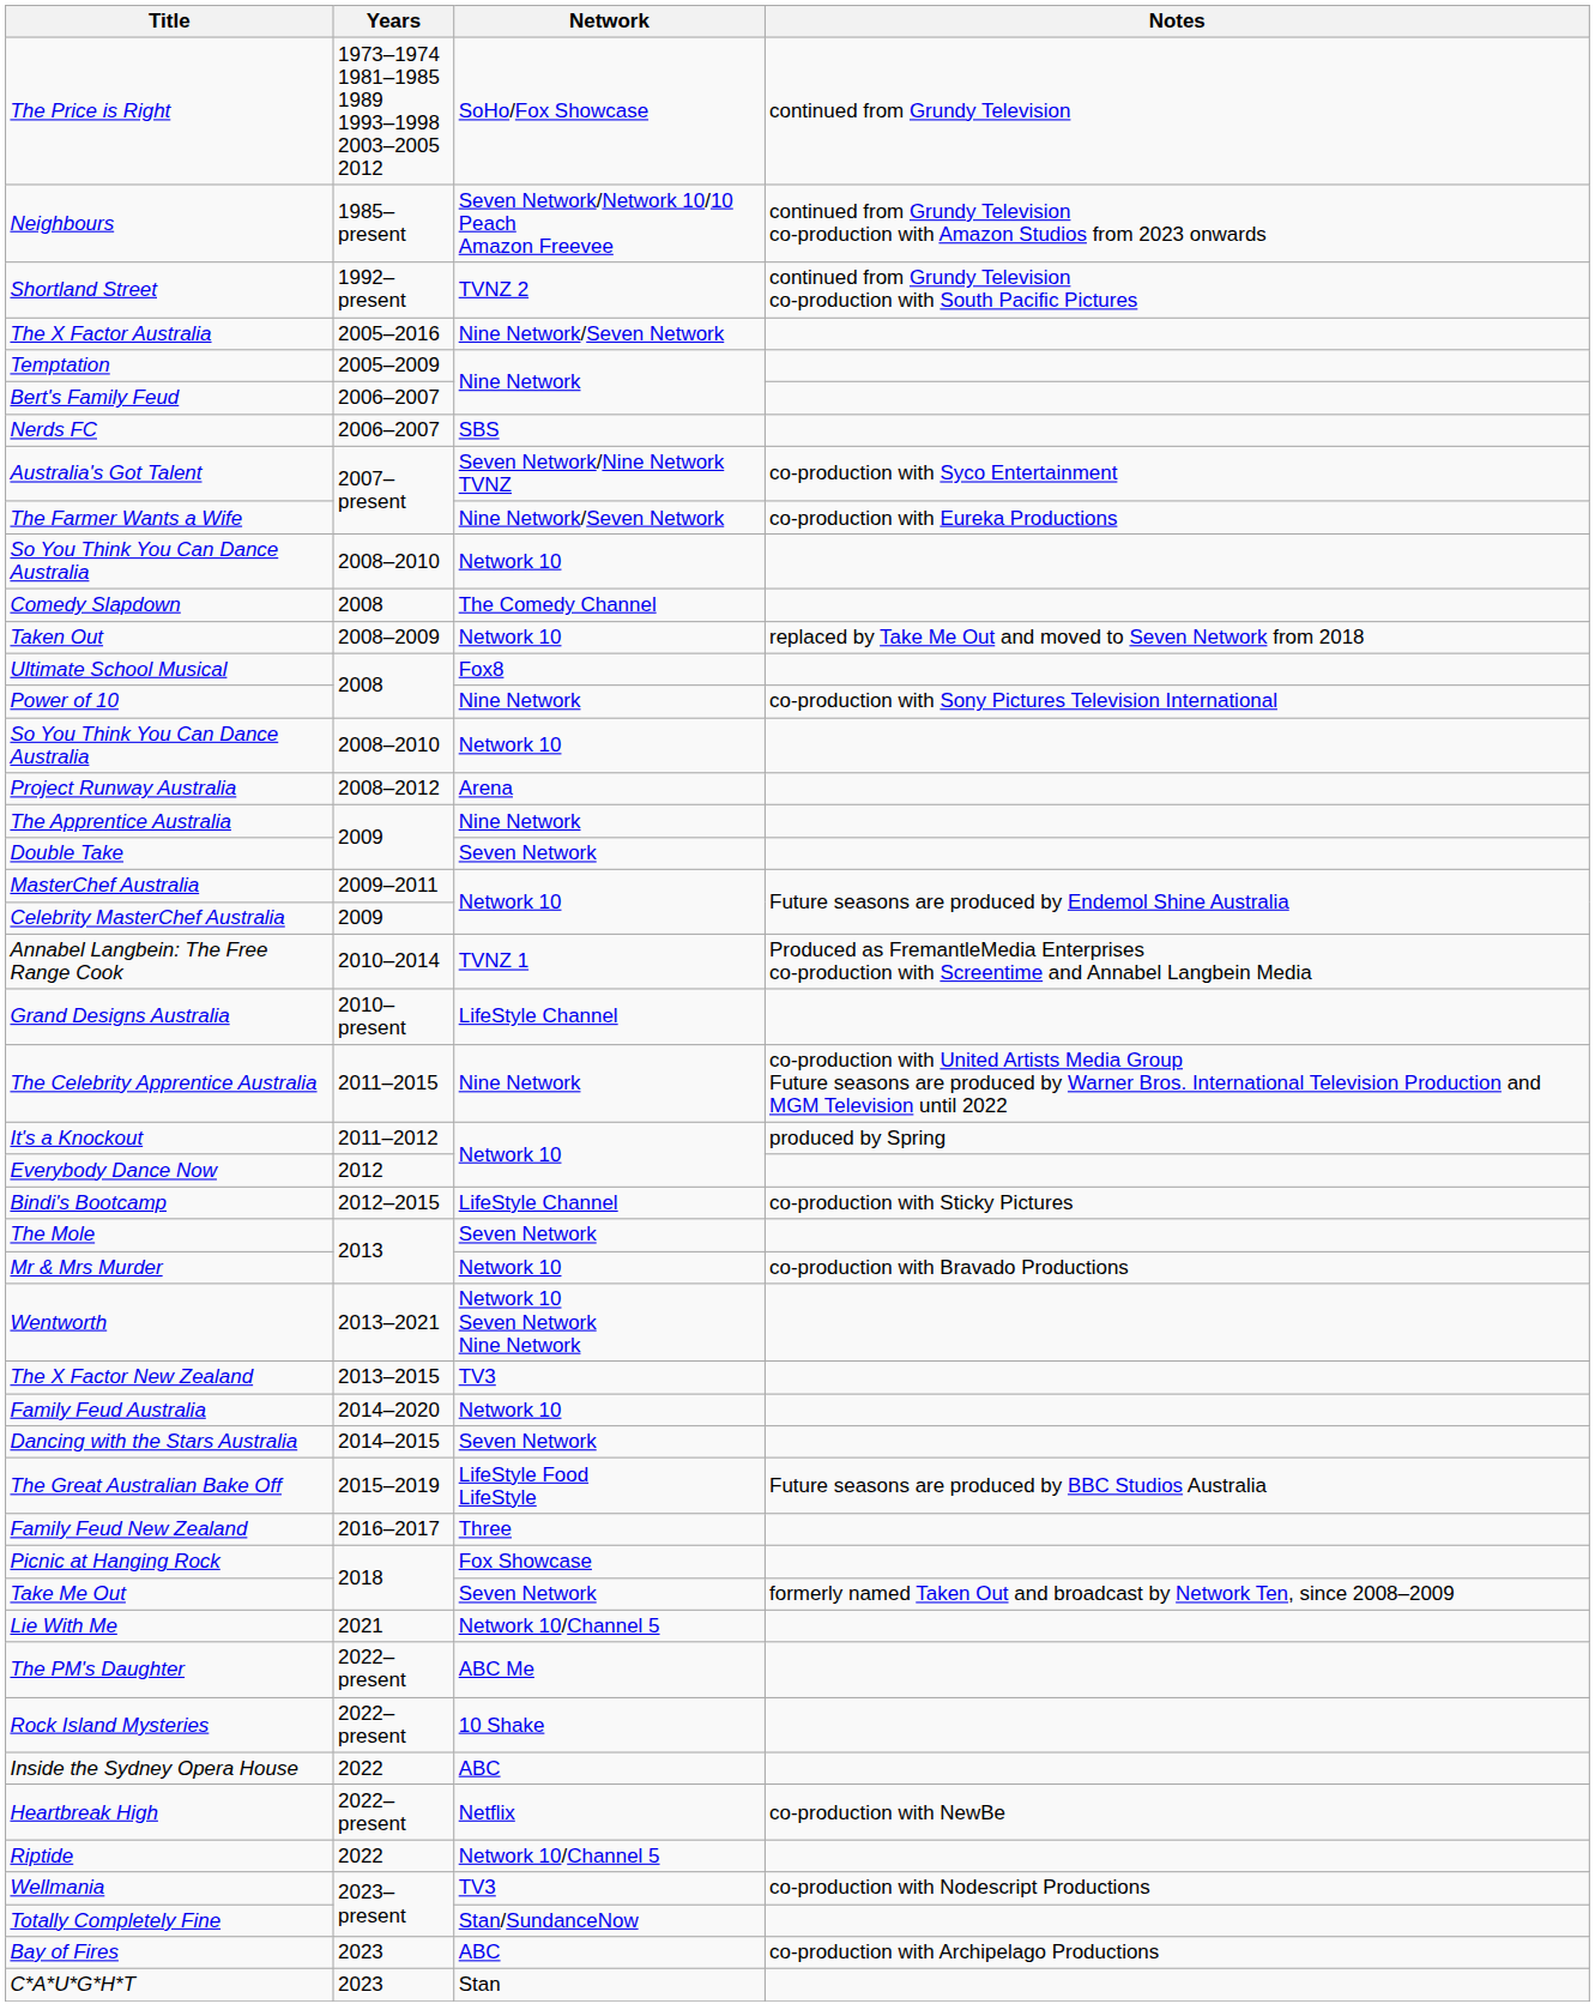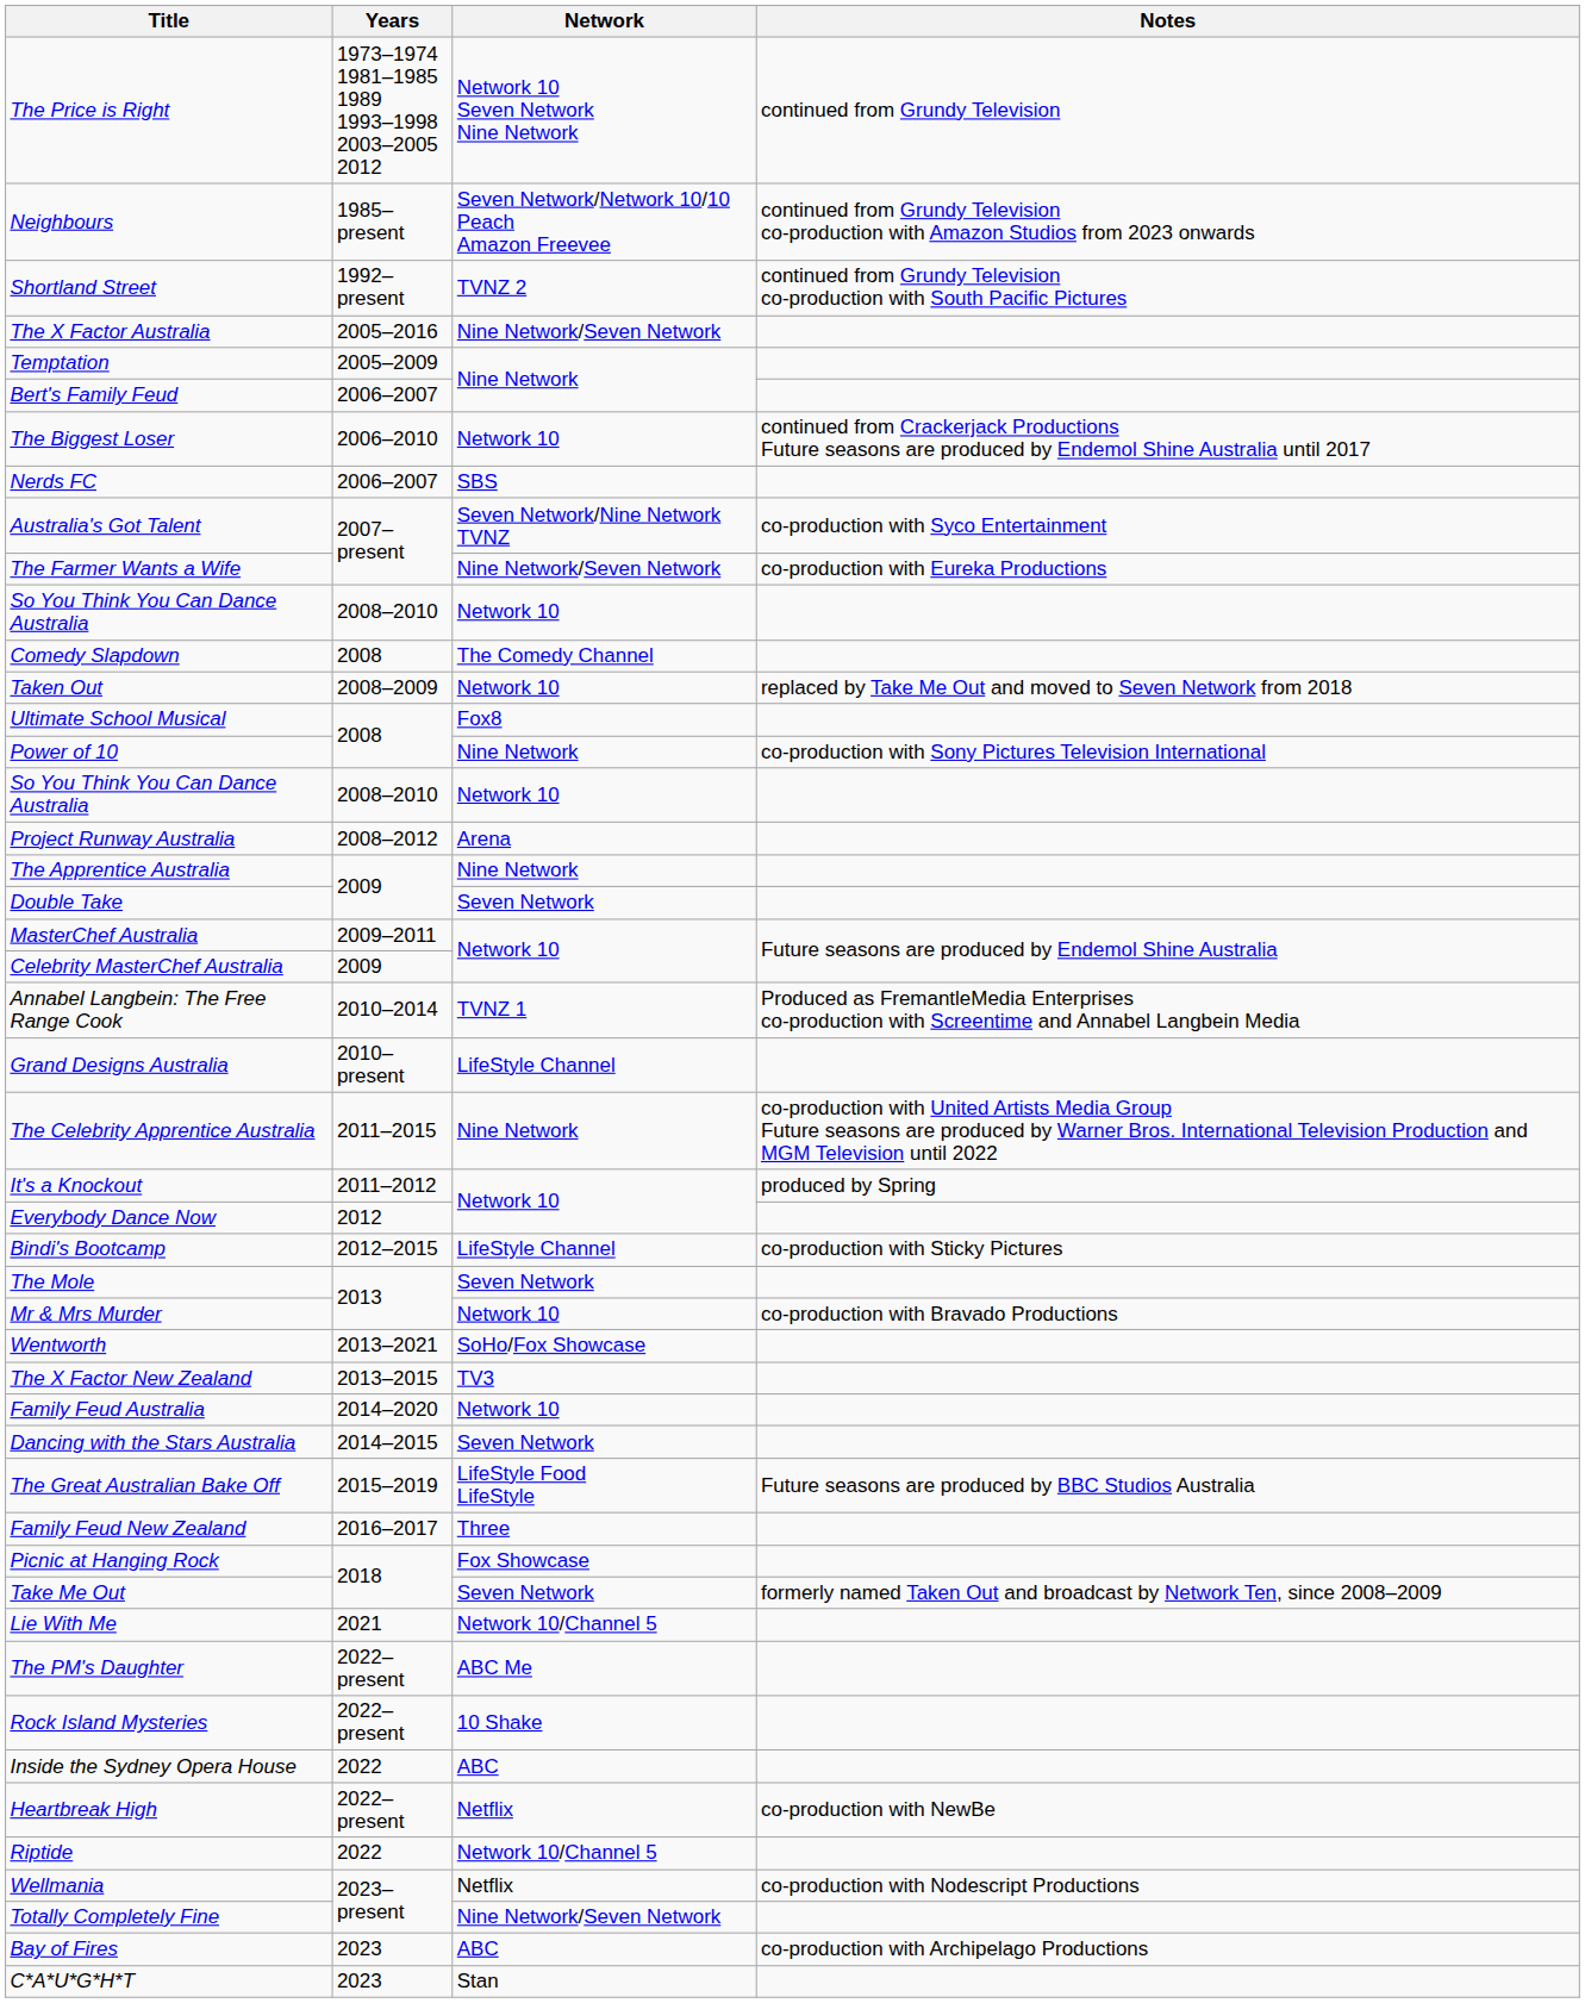 <table class="wikitable sortable">
 <tr>
 <th>Title</th>
 <th>Years</th>
 <th>Network</th>
 <th>Notes</th>
 </tr>
 <tr>
 <td><em><a href='#'>The Price is Right</a></em></td>
 <td>1973–1974<br>1981–1985<br>1989<br>1993–1998<br>2003–2005<br>2012</td>
-<td><a href='#'>SoHo</a>/<a href='#'>Fox Showcase</a></td>
+<td><a href='#'>Network 10</a><br><a href='#'>Seven Network</a><br><a href='#'>Nine Network</a></td>
 <td>continued from <a href='#'>Grundy Television</a></td>
 </tr>
 <tr>
 <td><em><a href='#'>Neighbours</a></em></td>
 <td>1985–present</td>
 <td><a href='#'>Seven Network</a>/<a href='#'>Network 10</a>/<a href='#'>10 Peach</a><br><a href='#'>Amazon Freevee</a></td>
 <td>continued from <a href='#'>Grundy Television</a><br>co-production with <a href='#'>Amazon Studios</a> from 2023 onwards</td>
 </tr>
 <tr>
 <td><em><a href='#'>Shortland Street</a></em></td>
 <td>1992–present</td>
 <td><a href='#'>TVNZ 2</a></td>
 <td>continued from <a href='#'>Grundy Television</a><br>co-production with <a href='#'>South Pacific Pictures</a></td>
 </tr>
 <tr>
 <td><em><a href='#'>The X Factor Australia</a></em></td>
 <td>2005–2016</td>
 <td><a href='#'>Nine Network</a>/<a href='#'>Seven Network</a></td>
 <td></td>
 </tr>
 <tr>
 <td><em><a href='#'>Temptation</a></em></td>
 <td>2005–2009</td>
 <td rowspan="2"><a href='#'>Nine Network</a></td>
 <td></td>
 </tr>
 <tr>
 <td><em><a href='#'>Bert's Family Feud</a></em></td>
 <td>2006–2007</td>
 <td></td>
+</tr>
+<tr>
+<td><em><a href='#'>The Biggest Loser</a></em></td>
+<td>2006–2010</td>
+<td><a href='#'>Network 10</a></td>
+<td>continued from <a href='#'>Crackerjack Productions</a><br>Future seasons are produced by <a href='#'>Endemol Shine Australia</a> until 2017</td>
 </tr>
 <tr>
 <td><em><a href='#'>Nerds FC</a></em></td>
 <td>2006–2007</td>
 <td><a href='#'>SBS</a></td>
 <td></td>
 </tr>
 <tr>
 <td><em><a href='#'>Australia's Got Talent</a></em></td>
 <td rowspan="2">2007–present</td>
 <td><a href='#'>Seven Network</a>/<a href='#'>Nine Network</a><br><a href='#'>TVNZ</a></td>
 <td>co-production with <a href='#'>Syco Entertainment</a></td>
 </tr>
 <tr>
 <td><em><a href='#'>The Farmer Wants a Wife</a></em></td>
 <td><a href='#'>Nine Network</a>/<a href='#'>Seven Network</a></td>
 <td>co-production with <a href='#'>Eureka Productions</a></td>
 </tr>
 <tr>
 <td><em><a href='#'>So You Think You Can Dance Australia</a></em></td>
 <td>2008–2010</td>
 <td><a href='#'>Network 10</a></td>
 <td></td>
 </tr>
 <tr>
 <td><em><a href='#'>Comedy Slapdown</a></em></td>
 <td>2008</td>
 <td><a href='#'>The Comedy Channel</a></td>
 <td></td>
 </tr>
 <tr>
 <td><em><a href='#'>Taken Out</a></em></td>
 <td>2008–2009</td>
 <td><a href='#'>Network 10</a></td>
 <td>replaced by <a href='#'>Take Me Out</a> and moved to <a href='#'>Seven Network</a> from 2018</td>
 </tr>
 <tr>
 <td><em><a href='#'>Ultimate School Musical</a></em></td>
 <td rowspan="2">2008</td>
 <td><a href='#'>Fox8</a></td>
 <td></td>
 </tr>
 <tr>
 <td><em><a href='#'>Power of 10</a></em></td>
 <td><a href='#'>Nine Network</a></td>
 <td>co-production with <a href='#'>Sony Pictures Television International</a></td>
 </tr>
 <tr>
 <td><em><a href='#'>So You Think You Can Dance Australia</a></em></td>
 <td>2008–2010</td>
 <td><a href='#'>Network 10</a></td>
 <td></td>
 </tr>
 <tr>
 <td><em><a href='#'>Project Runway Australia</a></em></td>
 <td>2008–2012</td>
 <td><a href='#'>Arena</a></td>
 <td></td>
 </tr>
 <tr>
 <td><em><a href='#'>The Apprentice Australia</a></em></td>
 <td rowspan="2">2009</td>
 <td><a href='#'>Nine Network</a></td>
 <td></td>
 </tr>
 <tr>
 <td><em><a href='#'>Double Take</a></em></td>
 <td><a href='#'>Seven Network</a></td>
 <td></td>
 </tr>
 <tr>
 <td><em><a href='#'>MasterChef Australia</a></em></td>
 <td>2009–2011</td>
 <td rowspan="2"><a href='#'>Network 10</a></td>
 <td rowspan="2">Future seasons are produced by <a href='#'>Endemol Shine Australia</a></td>
 </tr>
 <tr>
 <td><em><a href='#'>Celebrity MasterChef Australia</a></em></td>
 <td>2009</td>
 </tr>
 <tr>
 <td><em>Annabel Langbein: The Free Range Cook</em></td>
 <td>2010–2014</td>
 <td><a href='#'>TVNZ 1</a></td>
 <td>Produced as FremantleMedia Enterprises<br>co-production with <a href='#'>Screentime</a> and Annabel Langbein Media</td>
 </tr>
 <tr>
 <td><em><a href='#'>Grand Designs Australia</a></em></td>
 <td>2010–present</td>
 <td><a href='#'>LifeStyle Channel</a></td>
 <td></td>
 </tr>
 <tr>
 <td><em><a href='#'>The Celebrity Apprentice Australia</a></em></td>
 <td>2011–2015</td>
 <td><a href='#'>Nine Network</a></td>
 <td>co-production with <a href='#'>United Artists Media Group</a><br>Future seasons are produced by <a href='#'>Warner Bros. International Television Production</a> and <a href='#'>MGM Television</a> until 2022</td>
 </tr>
 <tr>
 <td><em><a href='#'>It's a Knockout</a></em></td>
 <td>2011–2012</td>
 <td rowspan="2"><a href='#'>Network 10</a></td>
 <td>produced by Spring</td>
 </tr>
 <tr>
 <td><em><a href='#'>Everybody Dance Now</a></em></td>
 <td>2012</td>
 <td></td>
 </tr>
 <tr>
 <td><em><a href='#'>Bindi's Bootcamp</a></em></td>
 <td>2012–2015</td>
 <td><a href='#'>LifeStyle Channel</a></td>
 <td>co-production with Sticky Pictures</td>
 </tr>
 <tr>
 <td><em><a href='#'>The Mole</a></em></td>
 <td rowspan="2">2013</td>
 <td><a href='#'>Seven Network</a></td>
 <td></td>
 </tr>
 <tr>
 <td><em><a href='#'>Mr & Mrs Murder</a></em></td>
 <td><a href='#'>Network 10</a></td>
 <td>co-production with Bravado Productions</td>
 </tr>
 <tr>
 <td><em><a href='#'>Wentworth</a></em></td>
 <td>2013–2021</td>
-<td><a href='#'>Network 10</a><br><a href='#'>Seven Network</a><br><a href='#'>Nine Network</a></td>
+<td><a href='#'>SoHo</a>/<a href='#'>Fox Showcase</a></td>
 <td></td>
 </tr>
 <tr>
 <td><em><a href='#'>The X Factor New Zealand</a></em></td>
 <td>2013–2015</td>
 <td><a href='#'>TV3</a></td>
 <td></td>
 </tr>
 <tr>
 <td><em><a href='#'>Family Feud Australia</a></em></td>
 <td>2014–2020</td>
 <td><a href='#'>Network 10</a></td>
 <td></td>
 </tr>
 <tr>
 <td><em><a href='#'>Dancing with the Stars Australia</a></em></td>
 <td>2014–2015</td>
 <td><a href='#'>Seven Network</a></td>
 <td></td>
 </tr>
 <tr>
 <td><em><a href='#'>The Great Australian Bake Off</a></em></td>
 <td>2015–2019</td>
 <td><a href='#'>LifeStyle Food</a><br><a href='#'>LifeStyle</a></td>
 <td>Future seasons are produced by <a href='#'>BBC Studios</a> Australia</td>
 </tr>
 <tr>
 <td><em><a href='#'>Family Feud New Zealand</a></em></td>
 <td>2016–2017</td>
 <td><a href='#'>Three</a></td>
 <td></td>
 </tr>
 <tr>
 <td><em><a href='#'>Picnic at Hanging Rock</a></em></td>
 <td rowspan="2">2018</td>
 <td><a href='#'>Fox Showcase</a></td>
 <td></td>
 </tr>
 <tr>
 <td><em><a href='#'>Take Me Out</a></em></td>
 <td><a href='#'>Seven Network</a></td>
 <td>formerly named <a href='#'>Taken Out</a> and broadcast by <a href='#'>Network Ten</a>, since 2008–2009</td>
 </tr>
 <tr>
 <td><em><a href='#'>Lie With Me</a></em></td>
 <td>2021</td>
 <td><a href='#'>Network 10</a>/<a href='#'>Channel 5</a></td>
 <td></td>
 </tr>
 <tr>
 <td><em><a href='#'>The PM's Daughter</a></em></td>
 <td>2022–present</td>
 <td><a href='#'>ABC Me</a></td>
 <td></td>
 </tr>
 <tr>
 <td><em><a href='#'>Rock Island Mysteries</a></em></td>
 <td>2022–present</td>
 <td><a href='#'>10 Shake</a></td>
 <td></td>
 </tr>
 <tr>
 <td><em>Inside the Sydney Opera House</em></td>
 <td>2022</td>
 <td><a href='#'>ABC</a></td>
 <td></td>
 </tr>
 <tr>
 <td><em><a href='#'>Heartbreak High</a></em></td>
 <td>2022–present</td>
 <td><a href='#'>Netflix</a></td>
 <td>co-production with NewBe</td>
 </tr>
 <tr>
 <td><em><a href='#'>Riptide</a></em></td>
 <td>2022</td>
 <td><a href='#'>Network 10</a>/<a href='#'>Channel 5</a></td>
 <td></td>
 </tr>
 <tr>
 <td><em><a href='#'>Wellmania</a></em></td>
 <td rowspan="2">2023–present</td>
-<td><a href='#'>TV3</a></td>
+<td>Netflix</td>
 <td>co-production with Nodescript Productions</td>
 </tr>
 <tr>
 <td><em><a href='#'>Totally Completely Fine</a></em></td>
-<td><a href='#'>Stan</a>/<a href='#'>SundanceNow</a></td>
+<td><a href='#'>Nine Network</a>/<a href='#'>Seven Network</a></td>
 <td></td>
 </tr>
 <tr>
 <td><em><a href='#'>Bay of Fires</a></em></td>
 <td>2023</td>
 <td><a href='#'>ABC</a></td>
 <td>co-production with Archipelago Productions</td>
 </tr>
 <tr>
 <td><em>C*A*U*G*H*T</em></td>
 <td>2023</td>
 <td>Stan</td>
 <td></td>
 </tr>
 </table>
